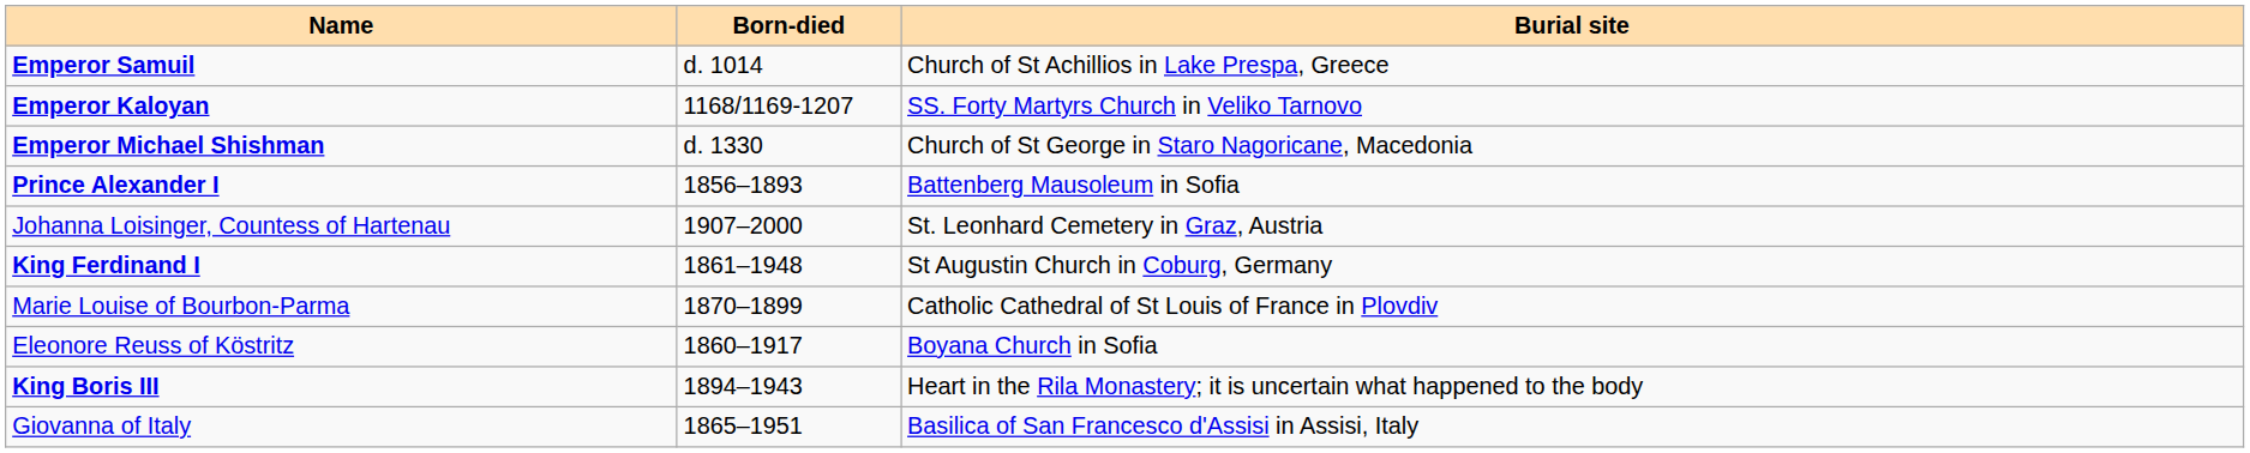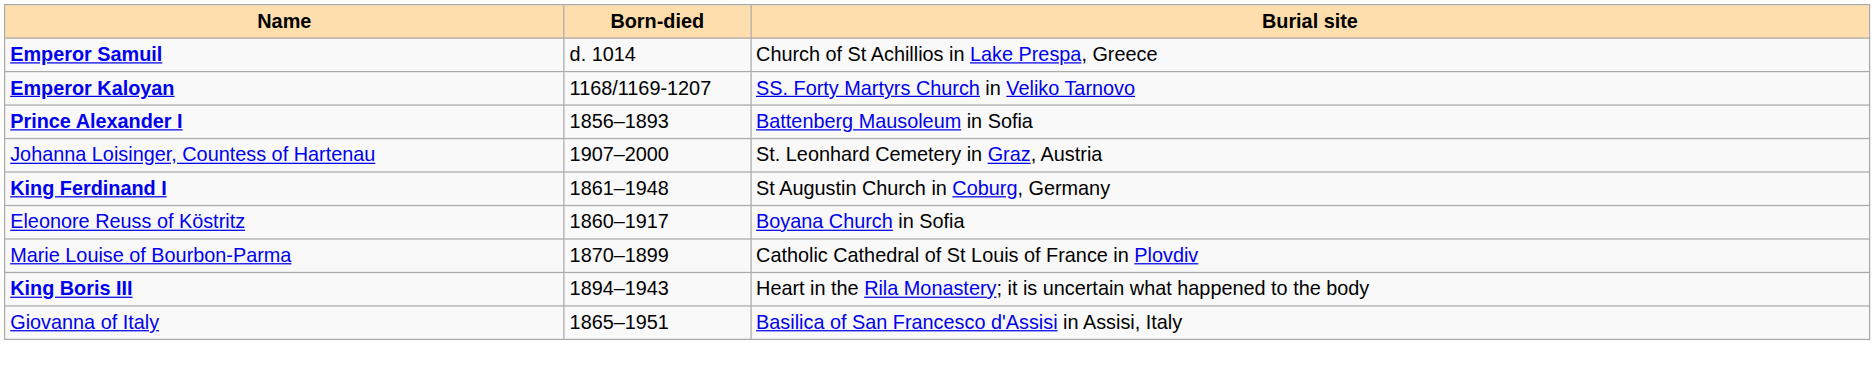 <table width = "95%" border = 1 border="1" cellpadding="4" cellspacing="0" style="margin: 0.5em 1em 0.5em 0; background: #f9f9f9; border: 1px #aaa solid; border-collapse: collapse;">
 <tr>
 <th width="30%" bgcolor="#ffdead">Name</th>
 <th width="10%" bgcolor="#ffdead">Born-died</th>
 <th width="90%" bgcolor="#ffdead">Burial site</th>
 </tr>
 <tr>
 <td><strong><a href='#'>Emperor Samuil</a></strong></td>
 <td>d. 1014</td>
 <td>Church of St Achillios in <a href='#'>Lake Prespa</a>, Greece</td>
 </tr>
 <tr>
 <td><strong><a href='#'>Emperor Kaloyan</a></strong></td>
 <td>1168/1169-1207</td>
 <td><a href='#'>SS. Forty Martyrs Church</a> in <a href='#'>Veliko Tarnovo</a></td>
 </tr>
 <tr>
-<td><strong><a href='#'>Emperor Michael Shishman</a></strong></td>
-<td>d. 1330</td>
-<td>Church of St George in <a href='#'>Staro Nagoricane</a>, Macedonia</td>
-</tr>
-<tr>
 <td><strong><a href='#'>Prince Alexander I</a></strong></td>
 <td>1856–1893</td>
 <td><a href='#'>Battenberg Mausoleum</a> in Sofia</td>
 </tr>
 <tr>
 <td><a href='#'>Johanna Loisinger, Countess of Hartenau</a></td>
 <td>1907–2000</td>
 <td>St. Leonhard Cemetery in <a href='#'>Graz</a>, Austria</td>
 </tr>
 <tr>
 <td><strong><a href='#'>King Ferdinand I</a></strong></td>
 <td>1861–1948</td>
 <td>St Augustin Church in <a href='#'>Coburg</a>, Germany</td>
 </tr>
 <tr>
+<td><a href='#'>Eleonore Reuss of Köstritz</a></td>
+<td>1860–1917</td>
+<td><a href='#'>Boyana Church</a> in Sofia</td>
+</tr>
+<tr>
 <td><a href='#'>Marie Louise of Bourbon-Parma</a></td>
 <td>1870–1899</td>
 <td>Catholic Cathedral of St Louis of France in <a href='#'>Plovdiv</a></td>
-</tr>
-<tr>
-<td><a href='#'>Eleonore Reuss of Köstritz</a></td>
-<td>1860–1917</td>
-<td><a href='#'>Boyana Church</a> in Sofia</td>
 </tr>
 <tr>
 <td><strong><a href='#'>King Boris III</a></strong></td>
 <td>1894–1943</td>
 <td>Heart in the <a href='#'>Rila Monastery</a>; it is uncertain what happened to the body</td>
 </tr>
 <tr>
 <td><a href='#'>Giovanna of Italy</a></td>
 <td>1865–1951</td>
 <td><a href='#'>Basilica of San Francesco d'Assisi</a> in Assisi, Italy</td>
 </tr>
 </table>
